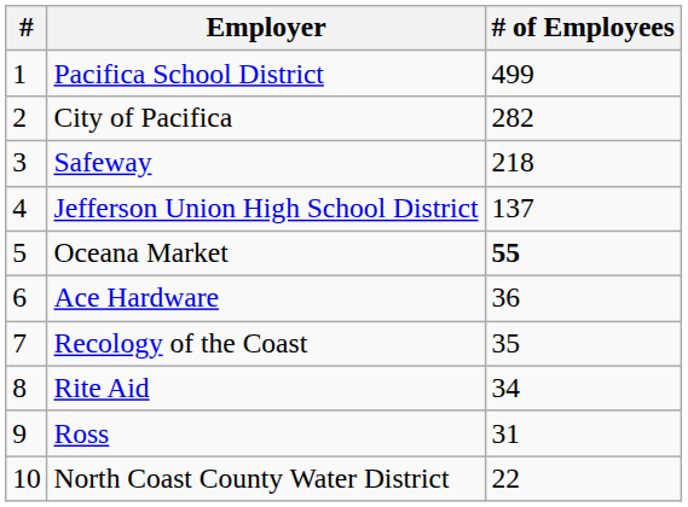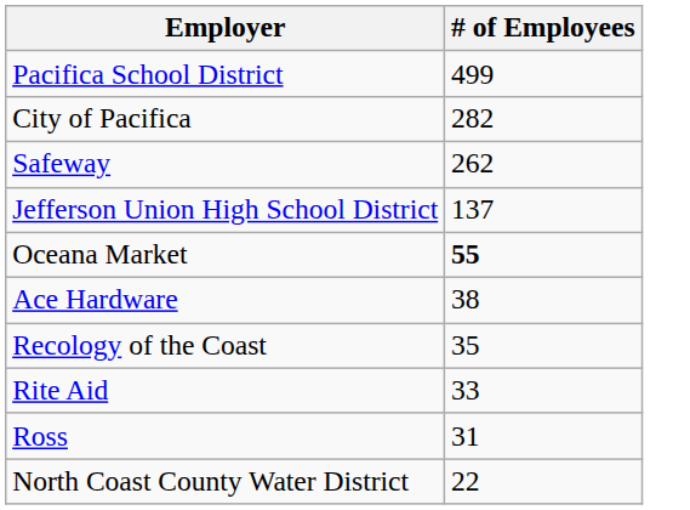 <table class="wikitable sortable">
 <tr>
-<th>#</th>
 <th>Employer</th>
 <th># of Employees</th>
 </tr>
 <tr>
-<td>1</td>
 <td><a href='#'>Pacifica School District</a></td>
 <td>499</td>
 </tr>
 <tr>
-<td>2</td>
 <td>City of Pacifica</td>
 <td>282</td>
 </tr>
 <tr>
-<td>3</td>
 <td><a href='#'>Safeway</a></td>
-<td>218</td>
+<td>262</td>
 </tr>
 <tr>
-<td>4</td>
 <td><a href='#'>Jefferson Union High School District</a></td>
 <td>137</td>
 </tr>
 <tr>
-<td>5</td>
 <td>Oceana Market</td>
 <td><strong>55</strong></td>
 </tr>
 <tr>
-<td>6</td>
 <td><a href='#'>Ace Hardware</a></td>
-<td>36</td>
+<td>38</td>
 </tr>
 <tr>
-<td>7</td>
 <td><a href='#'>Recology</a> of the Coast</td>
 <td>35</td>
 </tr>
 <tr>
-<td>8</td>
 <td><a href='#'>Rite Aid</a></td>
-<td>34</td>
+<td>33</td>
 </tr>
 <tr>
-<td>9</td>
 <td><a href='#'>Ross</a></td>
 <td>31</td>
 </tr>
 <tr>
-<td>10</td>
 <td>North Coast County Water District</td>
 <td>22</td>
 </tr>
 </table>
